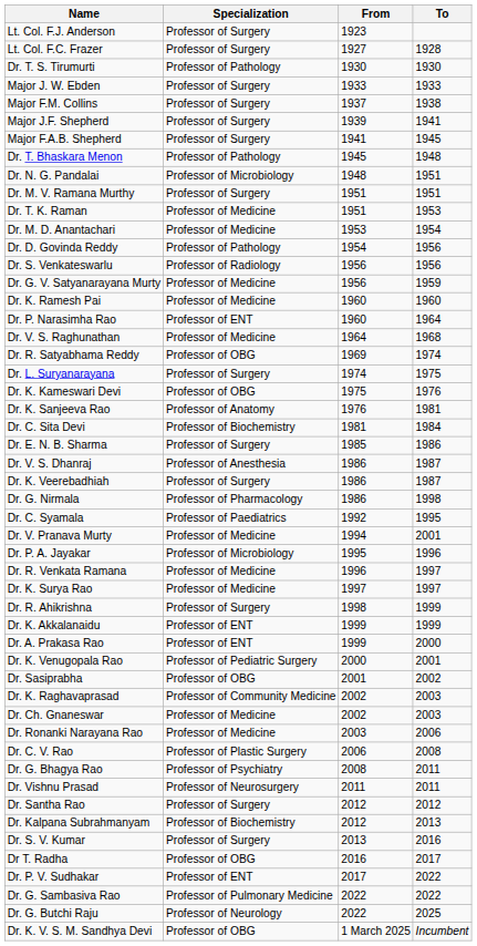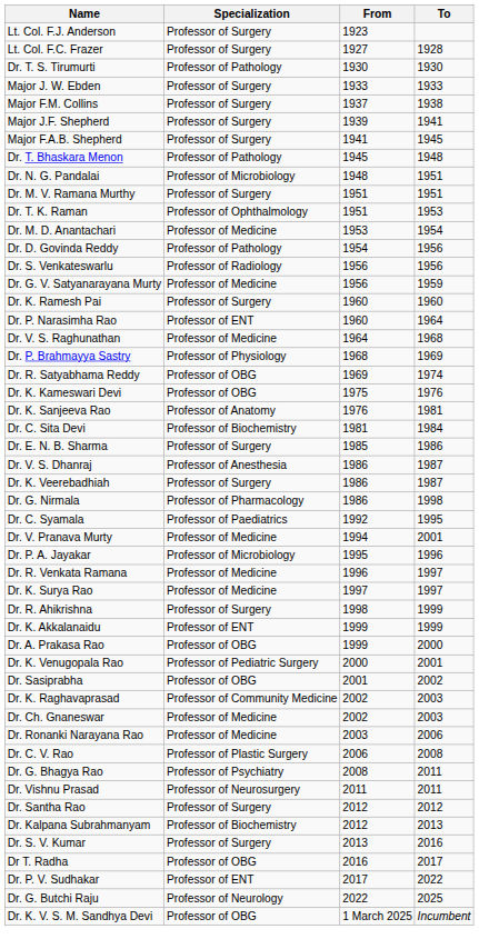 <table class="wikitable sortable">
 <tr>
 <th>Name</th>
 <th>Specialization</th>
 <th>From</th>
 <th>To</th>
 </tr>
 <tr>
 <td>Lt. Col. F.J. Anderson</td>
 <td>Professor of Surgery</td>
 <td>1923</td>
 <td></td>
 </tr>
 <tr>
 <td>Lt. Col. F.C. Frazer</td>
 <td>Professor of Surgery</td>
 <td>1927</td>
 <td>1928</td>
 </tr>
 <tr>
 <td>Dr. T. S. Tirumurti</td>
 <td>Professor of Pathology</td>
 <td>1930</td>
 <td>1930</td>
 </tr>
 <tr>
 <td>Major J. W. Ebden</td>
 <td>Professor of Surgery</td>
 <td>1933</td>
 <td>1933</td>
 </tr>
 <tr>
 <td>Major F.M. Collins</td>
 <td>Professor of Surgery</td>
 <td>1937</td>
 <td>1938</td>
 </tr>
 <tr>
 <td>Major J.F. Shepherd</td>
 <td>Professor of Surgery</td>
 <td>1939</td>
 <td>1941</td>
 </tr>
 <tr>
 <td>Major F.A.B. Shepherd</td>
 <td>Professor of Surgery</td>
 <td>1941</td>
 <td>1945</td>
 </tr>
 <tr>
 <td>Dr. <a href='#'>T. Bhaskara Menon</a></td>
 <td>Professor of Pathology</td>
 <td>1945</td>
 <td>1948</td>
 </tr>
 <tr>
 <td>Dr. N. G. Pandalai</td>
 <td>Professor of Microbiology</td>
 <td>1948</td>
 <td>1951</td>
 </tr>
 <tr>
 <td>Dr. M. V. Ramana Murthy</td>
 <td>Professor of Surgery</td>
 <td>1951</td>
 <td>1951</td>
 </tr>
 <tr>
 <td>Dr. T. K. Raman</td>
-<td>Professor of Medicine</td>
+<td>Professor of Ophthalmology</td>
 <td>1951</td>
 <td>1953</td>
 </tr>
 <tr>
 <td>Dr. M. D. Anantachari</td>
 <td>Professor of Medicine</td>
 <td>1953</td>
 <td>1954</td>
 </tr>
 <tr>
 <td>Dr. D. Govinda Reddy</td>
 <td>Professor of Pathology</td>
 <td>1954</td>
 <td>1956</td>
 </tr>
 <tr>
 <td>Dr. S. Venkateswarlu</td>
 <td>Professor of Radiology</td>
 <td>1956</td>
 <td>1956</td>
 </tr>
 <tr>
 <td>Dr. G. V. Satyanarayana Murty</td>
 <td>Professor of Medicine</td>
 <td>1956</td>
 <td>1959</td>
 </tr>
 <tr>
 <td>Dr. K. Ramesh Pai</td>
-<td>Professor of Medicine</td>
+<td>Professor of Surgery</td>
 <td>1960</td>
 <td>1960</td>
 </tr>
 <tr>
 <td>Dr. P. Narasimha Rao</td>
 <td>Professor of ENT</td>
 <td>1960</td>
 <td>1964</td>
 </tr>
 <tr>
 <td>Dr. V. S. Raghunathan</td>
 <td>Professor of Medicine</td>
 <td>1964</td>
 <td>1968</td>
 </tr>
 <tr>
+<td>Dr. <a href='#'>P. Brahmayya Sastry</a></td>
+<td>Professor of Physiology</td>
+<td>1968</td>
+<td>1969</td>
+</tr>
+<tr>
 <td>Dr. R. Satyabhama Reddy</td>
 <td>Professor of OBG</td>
 <td>1969</td>
 <td>1974</td>
-</tr>
-<tr>
-<td>Dr. <a href='#'>L. Suryanarayana</a></td>
-<td>Professor of Surgery</td>
-<td>1974</td>
-<td>1975</td>
 </tr>
 <tr>
 <td>Dr. K. Kameswari Devi</td>
 <td>Professor of OBG</td>
 <td>1975</td>
 <td>1976</td>
 </tr>
 <tr>
 <td>Dr. K. Sanjeeva Rao</td>
 <td>Professor of Anatomy</td>
 <td>1976</td>
 <td>1981</td>
 </tr>
 <tr>
 <td>Dr. C. Sita Devi</td>
 <td>Professor of Biochemistry</td>
 <td>1981</td>
 <td>1984</td>
 </tr>
 <tr>
 <td>Dr. E. N. B. Sharma</td>
 <td>Professor of Surgery</td>
 <td>1985</td>
 <td>1986</td>
 </tr>
 <tr>
 <td>Dr. V. S. Dhanraj</td>
 <td>Professor of Anesthesia</td>
 <td>1986</td>
 <td>1987</td>
 </tr>
 <tr>
 <td>Dr. K. Veerebadhiah</td>
 <td>Professor of Surgery</td>
 <td>1986</td>
 <td>1987</td>
 </tr>
 <tr>
 <td>Dr. G. Nirmala</td>
 <td>Professor of Pharmacology</td>
 <td>1986</td>
 <td>1998</td>
 </tr>
 <tr>
 <td>Dr. C. Syamala</td>
 <td>Professor of Paediatrics</td>
 <td>1992</td>
 <td>1995</td>
 </tr>
 <tr>
 <td>Dr. V. Pranava Murty</td>
 <td>Professor of Medicine</td>
 <td>1994</td>
 <td>2001</td>
 </tr>
 <tr>
 <td>Dr. P. A. Jayakar</td>
 <td>Professor of Microbiology</td>
 <td>1995</td>
 <td>1996</td>
 </tr>
 <tr>
 <td>Dr. R. Venkata Ramana</td>
 <td>Professor of Medicine</td>
 <td>1996</td>
 <td>1997</td>
 </tr>
 <tr>
 <td>Dr. K. Surya Rao</td>
 <td>Professor of Medicine</td>
 <td>1997</td>
 <td>1997</td>
 </tr>
 <tr>
 <td>Dr. R. Ahikrishna</td>
 <td>Professor of Surgery</td>
 <td>1998</td>
 <td>1999</td>
 </tr>
 <tr>
 <td>Dr. K. Akkalanaidu</td>
 <td>Professor of ENT</td>
 <td>1999</td>
 <td>1999</td>
 </tr>
 <tr>
 <td>Dr. A. Prakasa Rao</td>
-<td>Professor of ENT</td>
+<td>Professor of OBG</td>
 <td>1999</td>
 <td>2000</td>
 </tr>
 <tr>
 <td>Dr. K. Venugopala Rao</td>
 <td>Professor of Pediatric Surgery</td>
 <td>2000</td>
 <td>2001</td>
 </tr>
 <tr>
 <td>Dr. Sasiprabha</td>
 <td>Professor of OBG</td>
 <td>2001</td>
 <td>2002</td>
 </tr>
 <tr>
 <td>Dr. K. Raghavaprasad</td>
 <td>Professor of Community Medicine</td>
 <td>2002</td>
 <td>2003</td>
 </tr>
 <tr>
 <td>Dr. Ch. Gnaneswar</td>
 <td>Professor of Medicine</td>
 <td>2002</td>
 <td>2003</td>
 </tr>
 <tr>
 <td>Dr. Ronanki Narayana Rao</td>
 <td>Professor of Medicine</td>
 <td>2003</td>
 <td>2006</td>
 </tr>
 <tr>
 <td>Dr. C. V. Rao</td>
 <td>Professor of Plastic Surgery</td>
 <td>2006</td>
 <td>2008</td>
 </tr>
 <tr>
 <td>Dr. G. Bhagya Rao</td>
 <td>Professor of Psychiatry</td>
 <td>2008</td>
 <td>2011</td>
 </tr>
 <tr>
 <td>Dr. Vishnu Prasad</td>
 <td>Professor of Neurosurgery</td>
 <td>2011</td>
 <td>2011</td>
 </tr>
 <tr>
 <td>Dr. Santha Rao</td>
 <td>Professor of Surgery</td>
 <td>2012</td>
 <td>2012</td>
 </tr>
 <tr>
 <td>Dr. Kalpana Subrahmanyam</td>
 <td>Professor of Biochemistry</td>
 <td>2012</td>
 <td>2013</td>
 </tr>
 <tr>
 <td>Dr. S. V. Kumar</td>
 <td>Professor of Surgery</td>
 <td>2013</td>
 <td>2016</td>
 </tr>
 <tr>
 <td>Dr T. Radha</td>
 <td>Professor of OBG</td>
 <td>2016</td>
 <td>2017</td>
 </tr>
 <tr>
 <td>Dr. P. V. Sudhakar</td>
 <td>Professor of ENT</td>
 <td>2017</td>
 <td>2022</td>
 </tr>
 <tr>
-<td>Dr. G. Sambasiva Rao</td>
-<td>Professor of Pulmonary Medicine</td>
-<td>2022</td>
-<td>2022</td>
-</tr>
-<tr>
 <td>Dr. G. Butchi Raju</td>
 <td>Professor of Neurology</td>
 <td>2022</td>
 <td>2025</td>
 </tr>
 <tr>
 <td>Dr. K. V. S. M. Sandhya Devi</td>
 <td>Professor of OBG</td>
 <td>1 March 2025</td>
 <td><em>Incumbent</em></td>
 </tr>
 </table>
